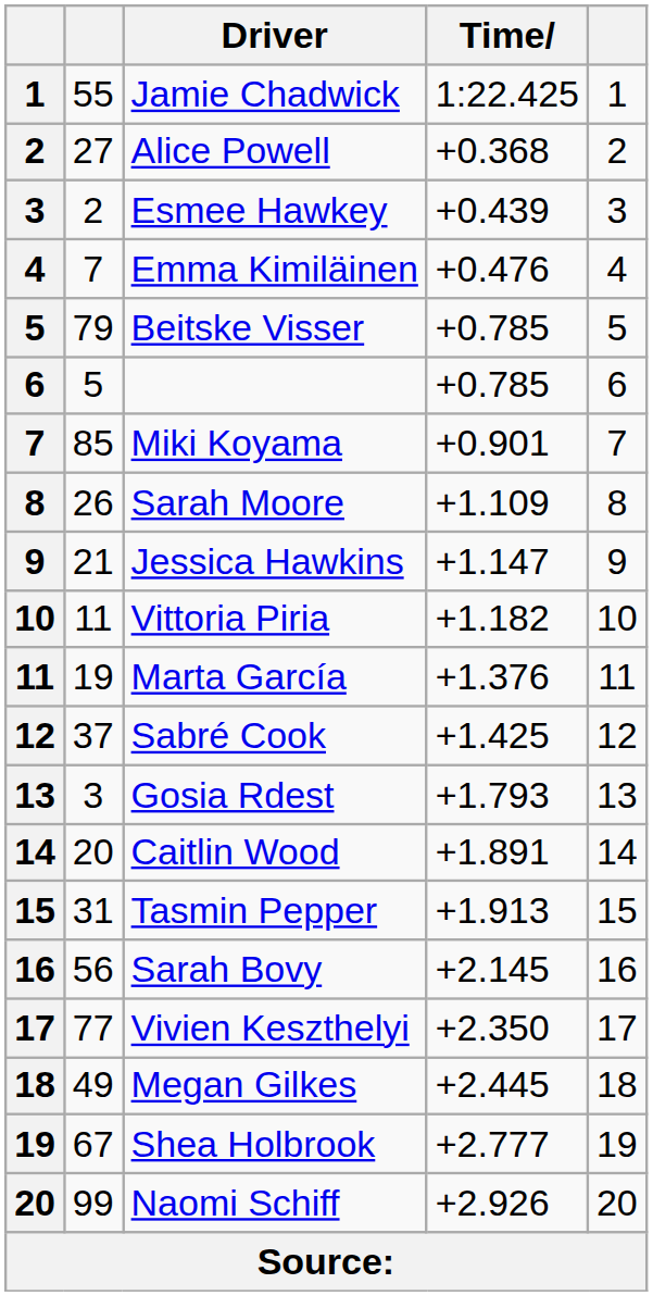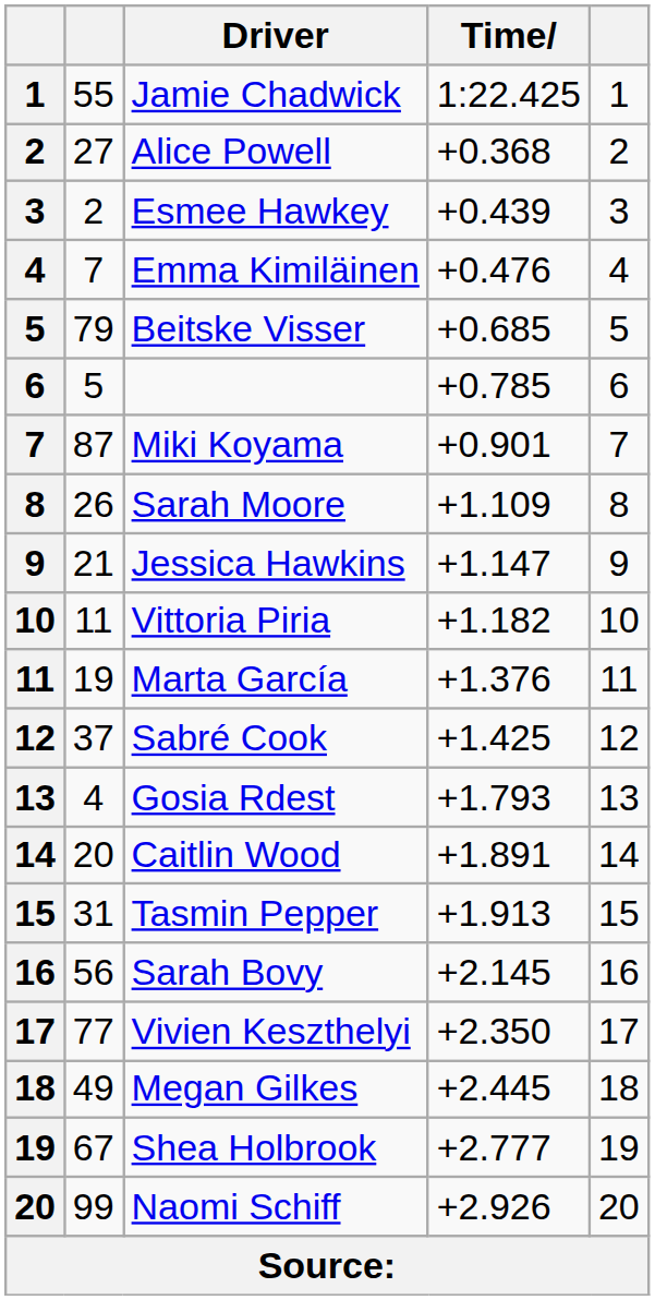 <table class="wikitable" style="font-size:90%">
 <tr>
 <th scope="col"></th>
 <th scope="col"></th>
 <th scope="col">Driver</th>
 <th scope="col">Time/</th>
 <th scope="col"></th>
 </tr>
 <tr>
 <th scope="row">1</th>
 <td align="center">55</td>
 <td> <a href='#'>Jamie Chadwick</a></td>
 <td>1:22.425</td>
 <td align="center">1</td>
 </tr>
 <tr>
 <th scope="row">2</th>
 <td align="center">27</td>
 <td> <a href='#'>Alice Powell</a></td>
 <td>+0.368</td>
 <td align="center">2</td>
 </tr>
 <tr>
 <th scope="row">3</th>
 <td align="center">2</td>
 <td> <a href='#'>Esmee Hawkey</a></td>
 <td>+0.439</td>
 <td align="center">3</td>
 </tr>
 <tr>
 <th scope="row">4</th>
 <td align="center">7</td>
 <td> <a href='#'>Emma Kimiläinen</a></td>
 <td>+0.476</td>
 <td align="center">4</td>
 </tr>
 <tr>
 <th scope="row">5</th>
 <td align="center">79</td>
 <td> <a href='#'>Beitske Visser</a></td>
-<td>+0.785</td>
+<td>+0.685</td>
 <td align="center">5</td>
 </tr>
 <tr>
 <th scope="row">6</th>
 <td align="center">5</td>
 <td></td>
 <td>+0.785</td>
 <td align="center">6</td>
 </tr>
 <tr>
 <th scope="row">7</th>
-<td align="center">85</td>
+<td align="center">87</td>
 <td> <a href='#'>Miki Koyama</a></td>
 <td>+0.901</td>
 <td align="center">7</td>
 </tr>
 <tr>
 <th scope="row">8</th>
 <td align="center">26</td>
 <td> <a href='#'>Sarah Moore</a></td>
 <td>+1.109</td>
 <td align="center">8</td>
 </tr>
 <tr>
 <th scope="row">9</th>
 <td align="center">21</td>
 <td> <a href='#'>Jessica Hawkins</a></td>
 <td>+1.147</td>
 <td align="center">9</td>
 </tr>
 <tr>
 <th scope="row">10</th>
 <td align="center">11</td>
 <td> <a href='#'>Vittoria Piria</a></td>
 <td>+1.182</td>
 <td align="center">10</td>
 </tr>
 <tr>
 <th scope="row">11</th>
 <td align="center">19</td>
 <td> <a href='#'>Marta García</a></td>
 <td>+1.376</td>
 <td align="center">11</td>
 </tr>
 <tr>
 <th scope="row">12</th>
 <td align="center">37</td>
 <td> <a href='#'>Sabré Cook</a></td>
 <td>+1.425</td>
 <td align="center">12</td>
 </tr>
 <tr>
 <th scope="row">13</th>
-<td align="center">3</td>
+<td align="center">4</td>
 <td> <a href='#'>Gosia Rdest</a></td>
 <td>+1.793</td>
 <td align="center">13</td>
 </tr>
 <tr>
 <th scope="row">14</th>
 <td align="center">20</td>
 <td> <a href='#'>Caitlin Wood</a></td>
 <td>+1.891</td>
 <td align="center">14</td>
 </tr>
 <tr>
 <th scope="row">15</th>
 <td align="center">31</td>
 <td> <a href='#'>Tasmin Pepper</a></td>
 <td>+1.913</td>
 <td align="center">15</td>
 </tr>
 <tr>
 <th scope="row">16</th>
 <td align="center">56</td>
 <td> <a href='#'>Sarah Bovy</a></td>
 <td>+2.145</td>
 <td align="center">16</td>
 </tr>
 <tr>
 <th scope="row">17</th>
 <td align="center">77</td>
 <td> <a href='#'>Vivien Keszthelyi</a></td>
 <td>+2.350</td>
 <td align="center">17</td>
 </tr>
 <tr>
 <th scope="row">18</th>
 <td align="center">49</td>
 <td> <a href='#'>Megan Gilkes</a></td>
 <td>+2.445</td>
 <td align="center">18</td>
 </tr>
 <tr>
 <th scope="row">19</th>
 <td align="center">67</td>
 <td> <a href='#'>Shea Holbrook</a></td>
 <td>+2.777</td>
 <td align="center">19</td>
 </tr>
 <tr>
 <th scope="row">20</th>
 <td align="center">99</td>
 <td> <a href='#'>Naomi Schiff</a></td>
 <td>+2.926</td>
 <td align="center">20</td>
 </tr>
 <tr>
 <th colspan=5>Source:</th>
 </tr>
 </table>
